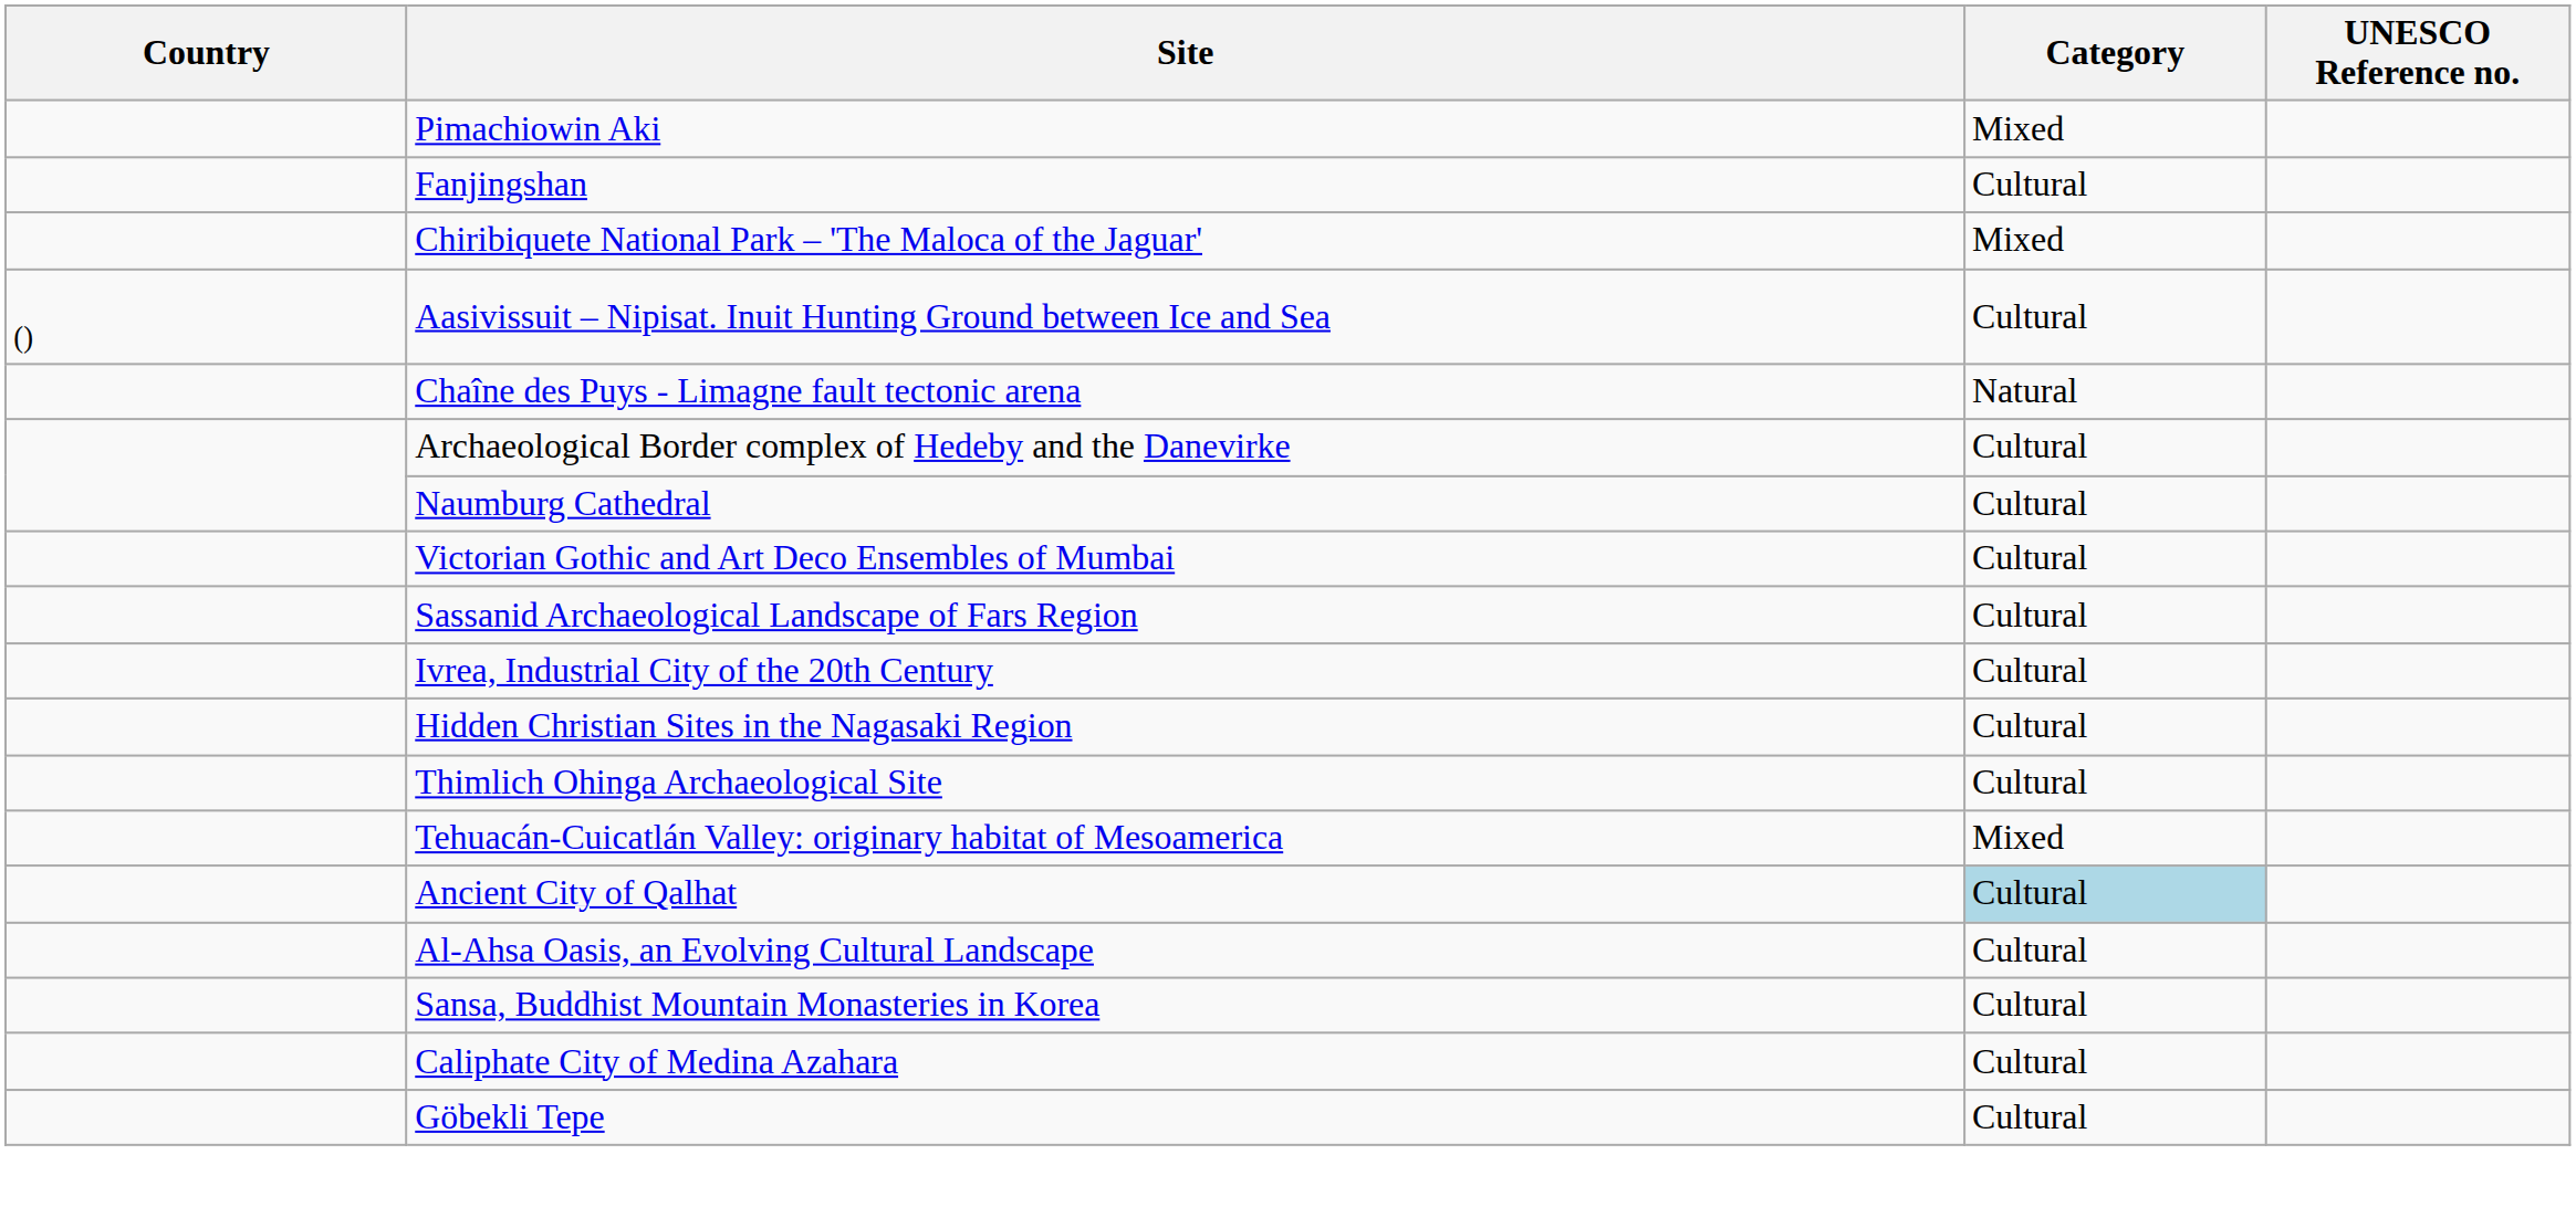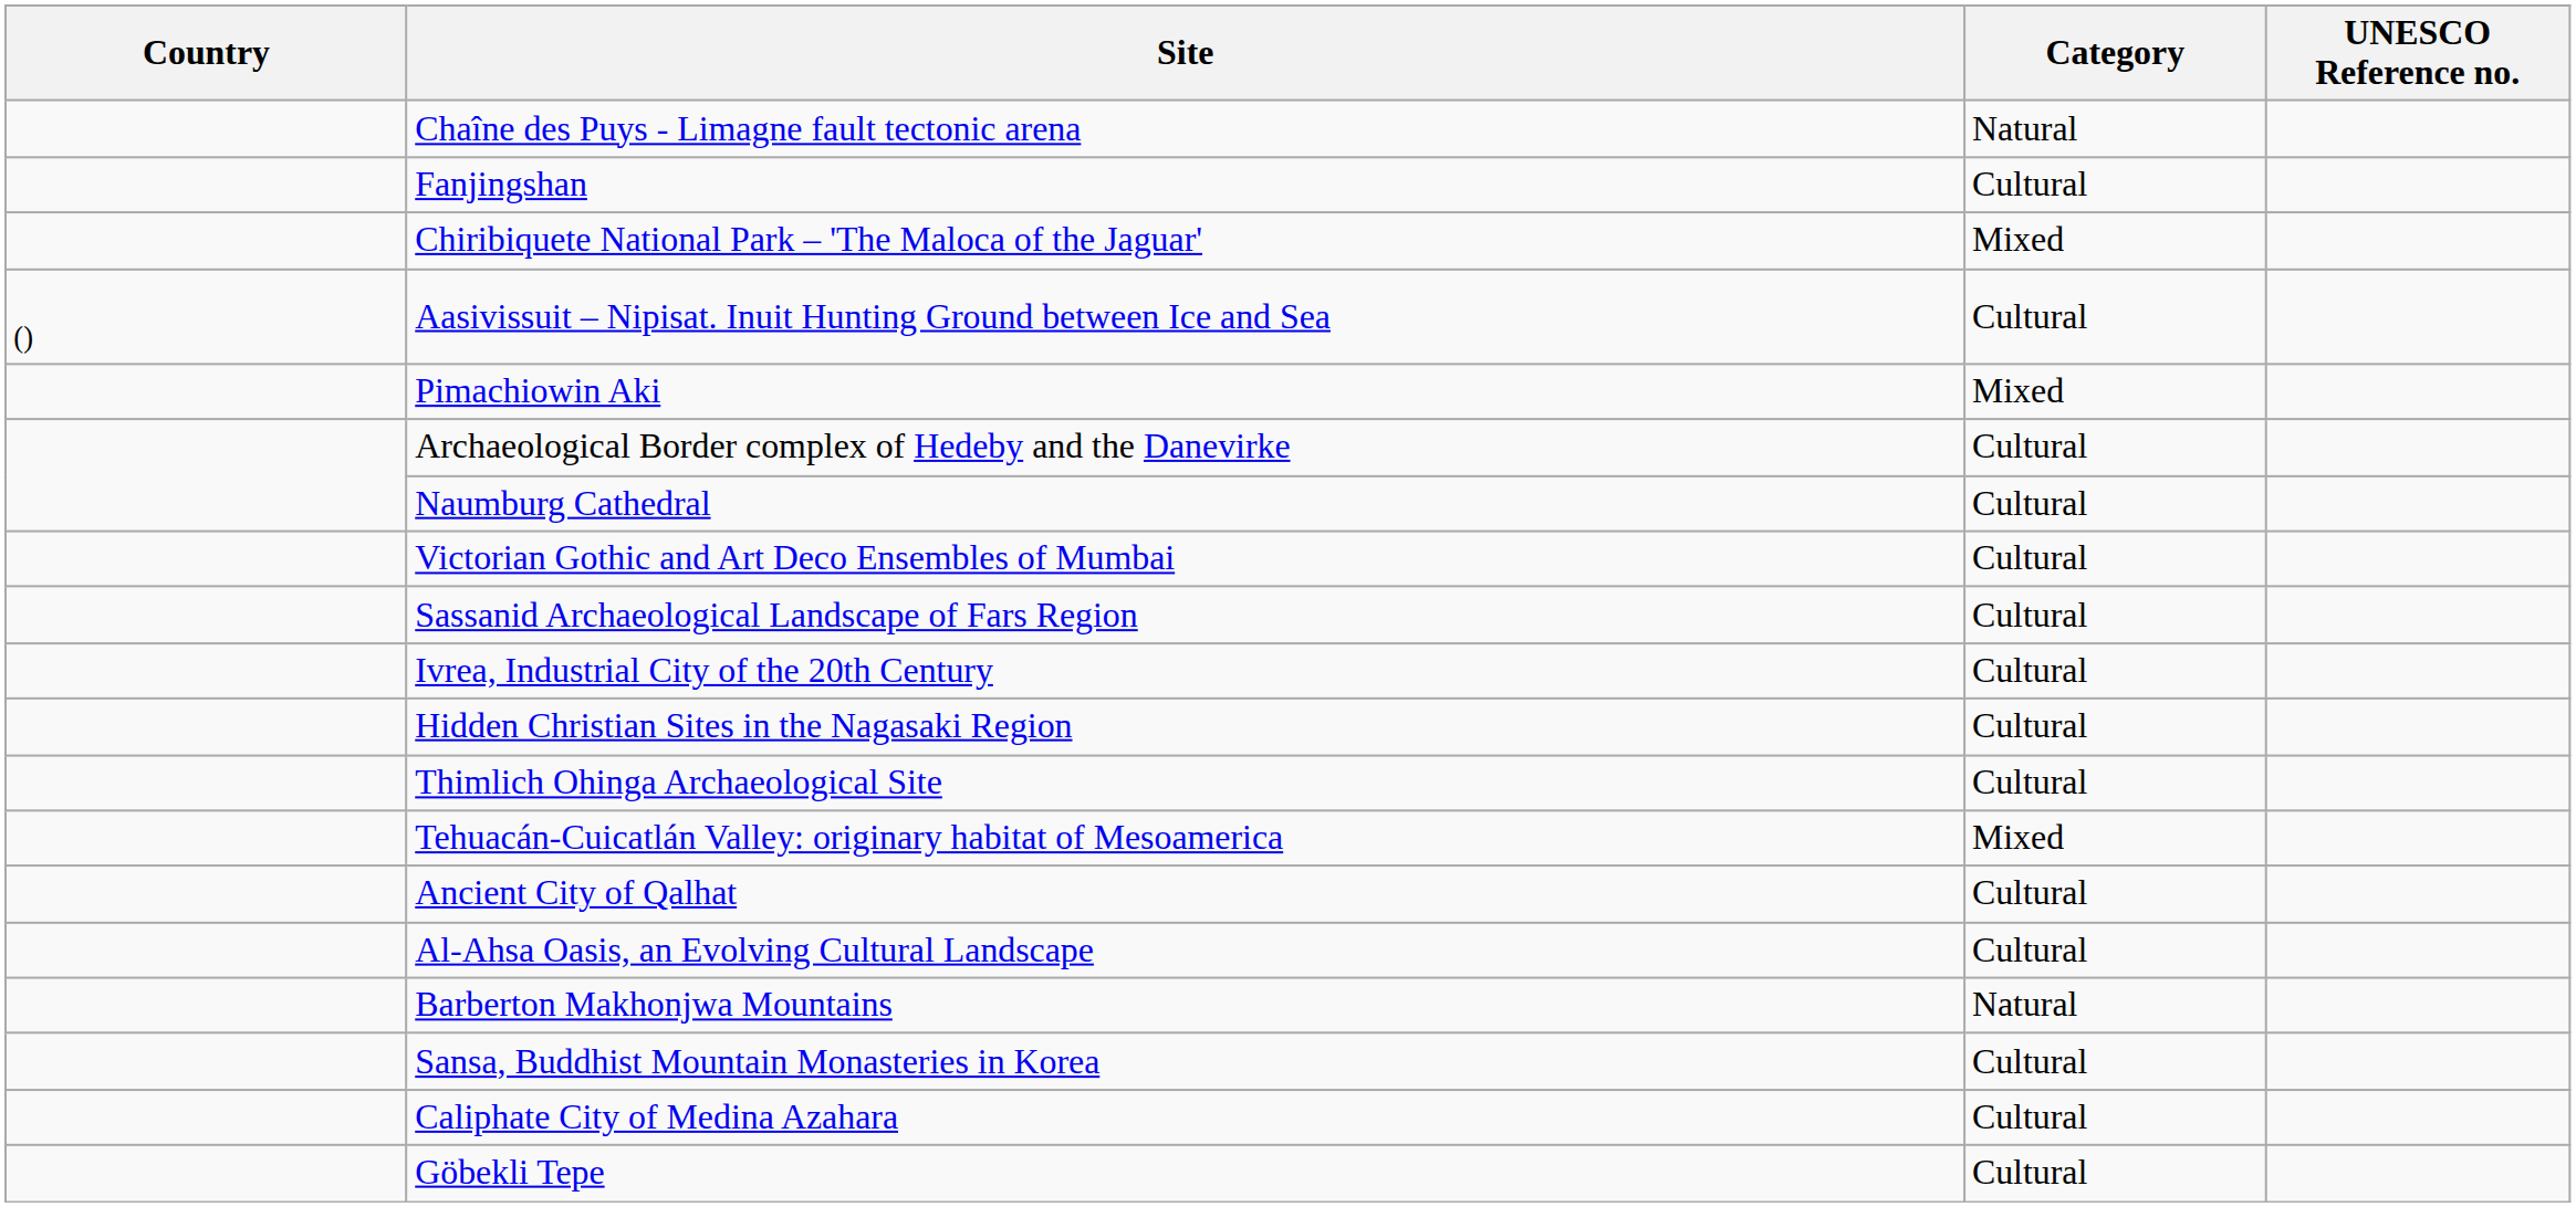 <table class="wikitable sortable" style="font-size:100%;">
 <tr>
 <th scope="col" width="175">Country</th>
 <th scope="col" width="700">Site</th>
 <th scope="col" width="130">Category</th>
 <th scope="col" width="130">UNESCO Reference no.</th>
 </tr>
 <tr>
 <td></td>
-<td><a href='#'>Pimachiowin Aki</a></td>
-<td>Mixed</td>
+<td><a href='#'>Chaîne des Puys - Limagne fault tectonic arena</a></td>
+<td>Natural</td>
 <td></td>
 </tr>
 <tr>
 <td></td>
 <td><a href='#'>Fanjingshan</a></td>
 <td>Cultural</td>
 <td></td>
 </tr>
 <tr>
 <td></td>
 <td><a href='#'>Chiribiquete National Park – 'The Maloca of the Jaguar'</a></td>
 <td>Mixed</td>
 <td></td>
 </tr>
 <tr>
 <td><br><small>()</small></td>
 <td><a href='#'>Aasivissuit – Nipisat. Inuit Hunting Ground between Ice and Sea</a></td>
 <td>Cultural</td>
 <td></td>
 </tr>
 <tr>
 <td></td>
-<td><a href='#'>Chaîne des Puys - Limagne fault tectonic arena</a></td>
-<td>Natural</td>
+<td><a href='#'>Pimachiowin Aki</a></td>
+<td>Mixed</td>
 <td></td>
 </tr>
 <tr>
 <td rowspan="2"></td>
 <td>Archaeological Border complex of <a href='#'>Hedeby</a> and the <a href='#'>Danevirke</a></td>
 <td>Cultural</td>
 <td></td>
 </tr>
 <tr>
 <td><a href='#'>Naumburg Cathedral</a></td>
 <td>Cultural</td>
 <td></td>
 </tr>
 <tr>
 <td></td>
 <td><a href='#'>Victorian Gothic and Art Deco Ensembles of Mumbai</a></td>
 <td>Cultural</td>
 <td></td>
 </tr>
 <tr>
 <td></td>
 <td><a href='#'>Sassanid Archaeological Landscape of Fars Region</a></td>
 <td>Cultural</td>
 <td></td>
 </tr>
 <tr>
 <td></td>
 <td><a href='#'>Ivrea, Industrial City of the 20th Century</a></td>
 <td>Cultural</td>
 <td></td>
 </tr>
 <tr>
 <td></td>
 <td><a href='#'>Hidden Christian Sites in the Nagasaki Region</a></td>
 <td>Cultural</td>
 <td></td>
 </tr>
 <tr>
 <td></td>
 <td><a href='#'>Thimlich Ohinga Archaeological Site</a></td>
 <td>Cultural</td>
 <td></td>
 </tr>
 <tr>
 <td></td>
 <td><a href='#'>Tehuacán-Cuicatlán Valley: originary habitat of Mesoamerica</a></td>
 <td>Mixed</td>
 <td></td>
 </tr>
 <tr>
 <td></td>
 <td><a href='#'>Ancient City of Qalhat</a></td>
-<td style="background: lightblue;">Cultural</td>
+<td>Cultural</td>
 <td></td>
 </tr>
 <tr>
 <td></td>
 <td><a href='#'>Al-Ahsa Oasis, an Evolving Cultural Landscape</a></td>
 <td>Cultural</td>
+<td></td>
+</tr>
+<tr>
+<td></td>
+<td><a href='#'>Barberton Makhonjwa Mountains</a></td>
+<td>Natural</td>
 <td></td>
 </tr>
 <tr>
 <td></td>
 <td><a href='#'>Sansa, Buddhist Mountain Monasteries in Korea</a></td>
 <td>Cultural</td>
 <td></td>
 </tr>
 <tr>
 <td></td>
 <td><a href='#'>Caliphate City of Medina Azahara</a></td>
 <td>Cultural</td>
 <td></td>
 </tr>
 <tr>
 <td></td>
 <td><a href='#'>Göbekli Tepe</a></td>
 <td>Cultural</td>
 <td></td>
 </tr>
 </table>
